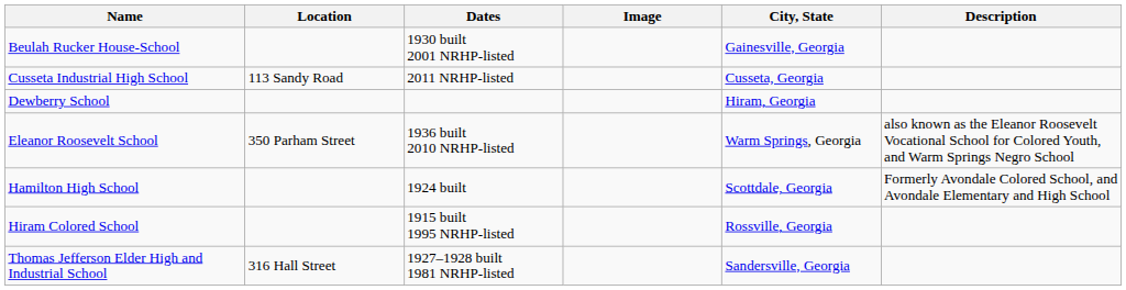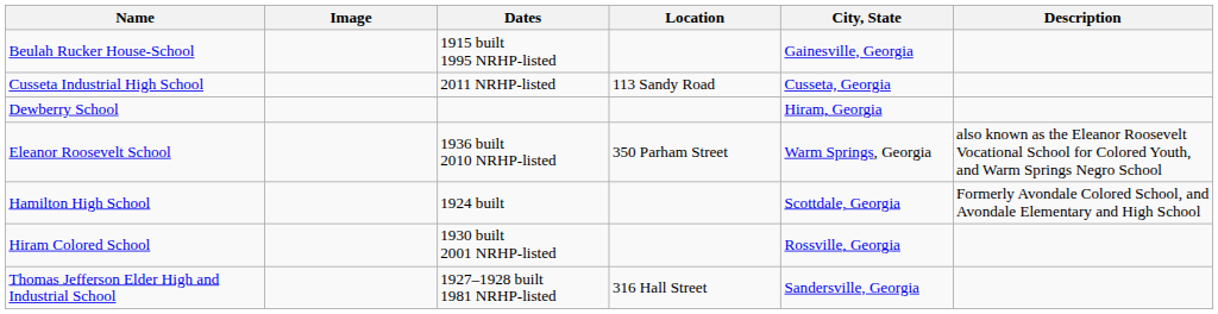 <table class="wikitable sortable" style="width:98%">
 <tr>
 <th style="width: 200px"><strong>Name</strong></th>
+<th class="unsortable" style="width: 130px"><strong>Image</strong></th>
+<th style="width: 130px"><strong>Dates</strong></th>
 <th style="width: 130px"><strong>Location</strong></th>
-<th style="width: 130px"><strong>Dates</strong></th>
-<th class="unsortable" style="width: 130px"><strong>Image</strong></th>
 <th style="width: 130px"><strong>City, State</strong></th>
 <th class="unsortable" style="width: 200px"><strong>Description</strong></th>
 </tr>
 <tr>
 <td><a href='#'>Beulah Rucker House-School</a></td>
 <td></td>
-<td>1930 built<br>2001 NRHP-listed</td>
+<td>1915 built<br>1995 NRHP-listed</td>
 <td></td>
 <td><a href='#'>Gainesville, Georgia</a></td>
 <td></td>
 </tr>
 <tr ->
 <td><a href='#'>Cusseta Industrial High School</a></td>
+<td></td>
+<td>2011 NRHP-listed</td>
 <td>113 Sandy Road</td>
-<td>2011 NRHP-listed</td>
-<td></td>
 <td><a href='#'>Cusseta, Georgia</a></td>
 <td></td>
 </tr>
 <tr>
 <td><a href='#'>Dewberry School</a></td>
 <td></td>
 <td></td>
 <td></td>
 <td><a href='#'>Hiram, Georgia</a></td>
 <td></td>
 </tr>
 <tr ->
 <td><a href='#'>Eleanor Roosevelt School</a></td>
+<td></td>
+<td>1936 built<br>2010 NRHP-listed</td>
 <td>350 Parham Street</td>
-<td>1936 built<br>2010 NRHP-listed</td>
-<td></td>
 <td><a href='#'>Warm Springs</a>, Georgia</td>
 <td>also known as the Eleanor Roosevelt Vocational School for Colored Youth, and Warm Springs Negro School</td>
 </tr>
 <tr>
 <td><a href='#'>Hamilton High School</a></td>
 <td></td>
 <td>1924 built</td>
 <td></td>
 <td><a href='#'>Scottdale, Georgia</a></td>
 <td>Formerly Avondale Colored School, and Avondale Elementary and High School</td>
 </tr>
 <tr>
 <td><a href='#'>Hiram Colored School</a></td>
 <td></td>
-<td>1915 built<br>1995 NRHP-listed</td>
+<td>1930 built<br>2001 NRHP-listed</td>
 <td></td>
 <td><a href='#'>Rossville, Georgia</a></td>
 <td></td>
 </tr>
 <tr>
 <td><a href='#'>Thomas Jefferson Elder High and Industrial School</a></td>
+<td></td>
+<td>1927–1928 built<br> 1981 NRHP-listed</td>
 <td>316 Hall Street</td>
-<td>1927–1928 built<br> 1981 NRHP-listed</td>
-<td></td>
 <td><a href='#'>Sandersville, Georgia</a></td>
 <td></td>
 </tr>
 </table>
